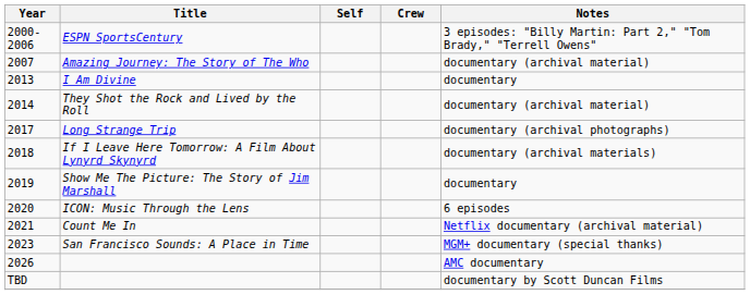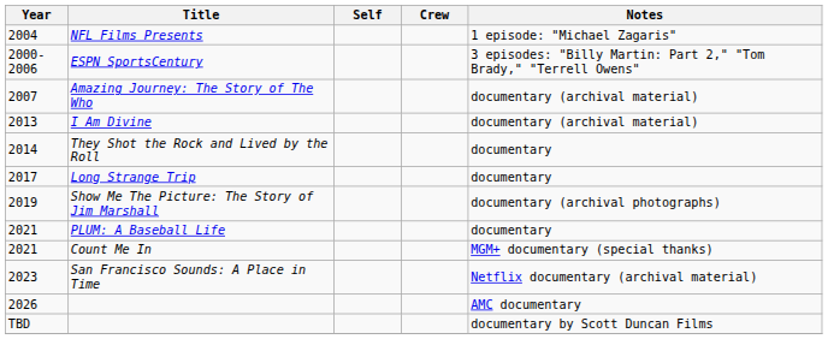 <table class="wikitable">
 <tr>
 <th>Year</th>
 <th>Title</th>
 <th width=65>Self</th>
 <th width=65>Crew</th>
 <th>Notes</th>
+</tr>
+<tr>
+<td>2004</td>
+<td><em><a href='#'>NFL Films Presents</a></em></td>
+<td></td>
+<td></td>
+<td>1 episode: "Michael Zagaris"</td>
 </tr>
 <tr>
 <td>2000-2006</td>
 <td><em><a href='#'>ESPN SportsCentury</a></em></td>
 <td></td>
 <td></td>
 <td>3 episodes: "Billy Martin: Part 2," "Tom Brady," "Terrell Owens"</td>
 </tr>
 <tr>
 <td>2007</td>
 <td><em><a href='#'>Amazing Journey: The Story of The Who</a></em></td>
 <td></td>
 <td></td>
 <td>documentary (archival material)</td>
 </tr>
 <tr>
 <td>2013</td>
 <td><em><a href='#'>I Am Divine</a></em></td>
 <td></td>
 <td></td>
-<td>documentary</td>
+<td>documentary (archival material)</td>
 </tr>
 <tr>
 <td>2014</td>
 <td><em>They Shot the Rock and Lived by the Roll</em></td>
 <td></td>
 <td></td>
-<td>documentary (archival material)</td>
+<td>documentary</td>
 </tr>
 <tr>
 <td>2017</td>
 <td><em><a href='#'>Long Strange Trip</a></em></td>
 <td></td>
 <td></td>
-<td>documentary (archival photographs)</td>
-</tr>
-<tr>
-<td>2018</td>
-<td><em>If I Leave Here Tomorrow: A Film About <a href='#'>Lynyrd Skynyrd</a></em></td>
-<td></td>
-<td></td>
-<td>documentary (archival materials)</td>
+<td>documentary</td>
 </tr>
 <tr>
 <td>2019</td>
 <td><em>Show Me The Picture: The Story of <a href='#'>Jim Marshall</a></em></td>
 <td></td>
 <td></td>
-<td>documentary</td>
+<td>documentary (archival photographs)</td>
 </tr>
 <tr>
-<td>2020</td>
-<td><em>ICON: Music Through the Lens</em></td>
+<td>2021</td>
+<td><em><a href='#'>PLUM: A Baseball Life</a></em></td>
 <td></td>
 <td></td>
-<td>6 episodes</td>
+<td>documentary</td>
 </tr>
 <tr>
 <td>2021</td>
 <td><em>Count Me In</em></td>
 <td></td>
 <td></td>
-<td><a href='#'>Netflix</a> documentary (archival material)</td>
+<td><a href='#'>MGM+</a> documentary (special thanks)</td>
 </tr>
 <tr>
 <td>2023</td>
 <td><em>San Francisco Sounds: A Place in Time</em></td>
 <td></td>
 <td></td>
-<td><a href='#'>MGM+</a> documentary (special thanks)</td>
+<td><a href='#'>Netflix</a> documentary (archival material)</td>
 </tr>
 <tr>
 <td>2026</td>
 <td><em></em></td>
 <td></td>
 <td></td>
 <td><a href='#'>AMC</a> documentary</td>
 </tr>
 <tr>
 <td>TBD</td>
 <td><em></em></td>
 <td></td>
 <td></td>
 <td>documentary by Scott Duncan Films</td>
 </tr>
 <tr>
 </tr>
 </table>
